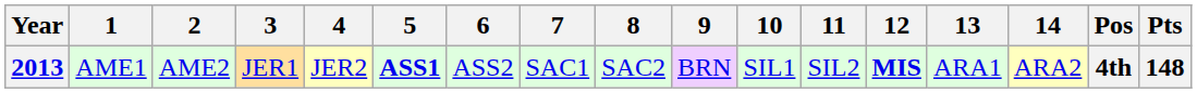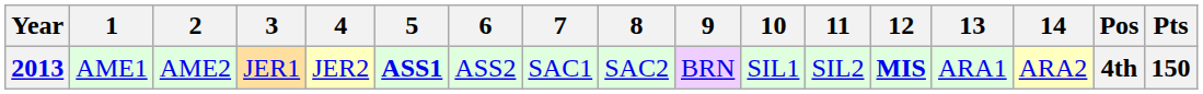 <table class="wikitable" style="text-align:center;">
 <tr>
 <th>Year</th>
 <th>1</th>
 <th>2</th>
 <th>3</th>
 <th>4</th>
 <th>5</th>
 <th>6</th>
 <th>7</th>
 <th>8</th>
 <th>9</th>
 <th>10</th>
 <th>11</th>
 <th>12</th>
 <th>13</th>
 <th>14</th>
 <th>Pos</th>
 <th>Pts</th>
 </tr>
 <tr>
 <th><a href='#'>2013</a></th>
 <td style="background:#dfffdf;"><a href='#'>AME1</a><br></td>
 <td style="background:#dfffdf;"><a href='#'>AME2</a><br></td>
 <td style="background:#ffdf9f;"><a href='#'>JER1</a><br></td>
 <td style="background:#ffffbf;"><a href='#'>JER2</a><br></td>
 <td style="background:#dfffdf;"><strong><a href='#'>ASS1</a><br></strong></td>
 <td style="background:#dfffdf;"><a href='#'>ASS2</a><br></td>
 <td style="background:#dfffdf;"><a href='#'>SAC1</a><br></td>
 <td style="background:#dfffdf;"><a href='#'>SAC2</a><br></td>
 <td style="background:#efcfff;"><a href='#'>BRN</a><br></td>
 <td style="background:#dfffdf;"><a href='#'>SIL1</a><br></td>
 <td style="background:#dfffdf;"><a href='#'>SIL2</a><br></td>
 <td style="background:#dfffdf;"><strong><a href='#'>MIS</a></strong><br></td>
 <td style="background:#dfffdf;"><a href='#'>ARA1</a><br></td>
 <td style="background:#ffffbf;"><a href='#'>ARA2</a><br></td>
 <th>4th</th>
-<th>148</th>
+<th>150</th>
 </tr>
 </table>
